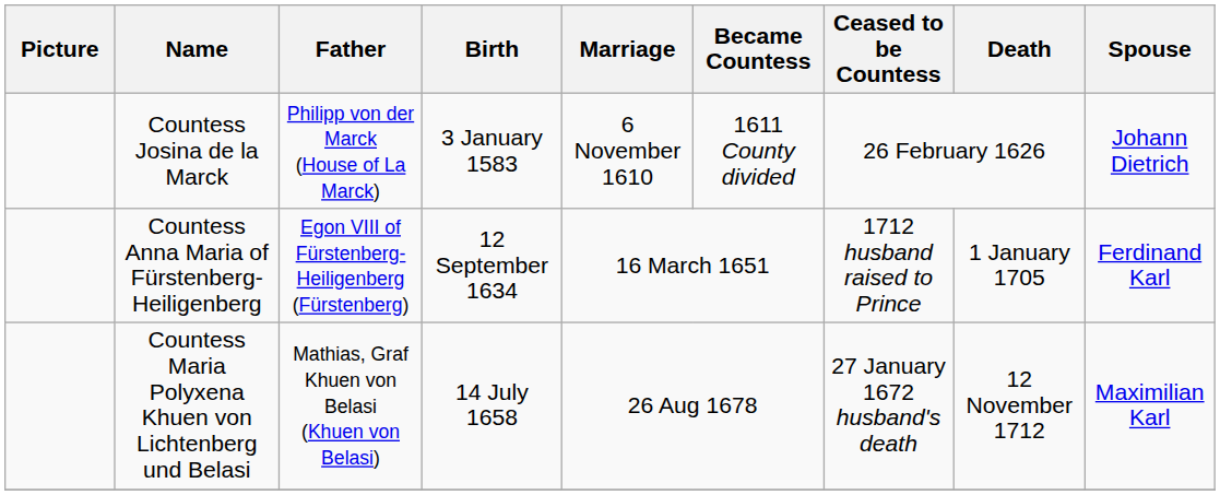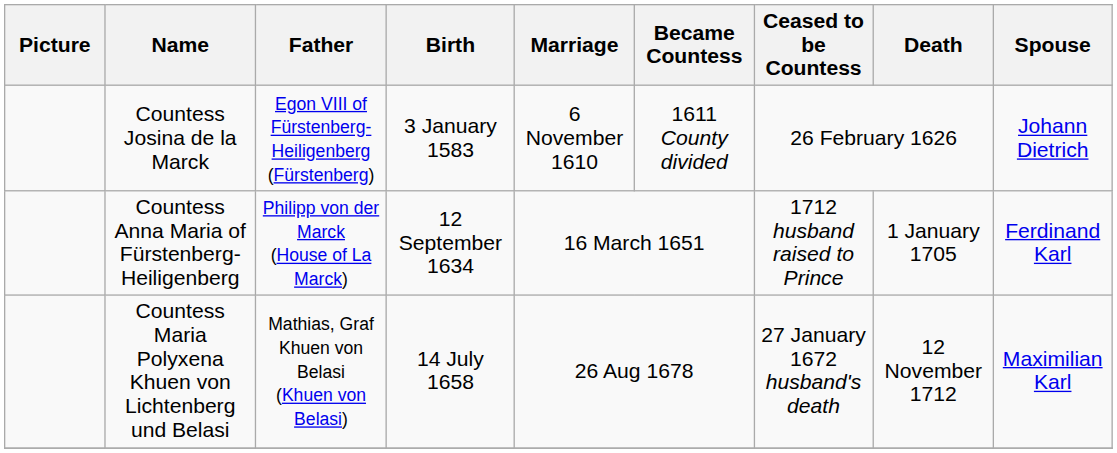 <table width=95% class="wikitable">
 <tr>
 <th width = "8%">Picture</th>
 <th width = "12%">Name</th>
 <th width = "10%">Father</th>
 <th width = "10%">Birth</th>
 <th width = "9%">Marriage</th>
 <th width = "9%">Became Countess</th>
 <th width = "9%">Ceased to be Countess</th>
 <th width = "9%">Death</th>
 <th width = "6%">Spouse</th>
 </tr>
 <tr>
 <td align="center"></td>
 <td align="center">Countess Josina de la Marck</td>
-<td align="center"><small><a href='#'>Philipp von der Marck</a><br>(<a href='#'>House of La Marck</a>)</small></td>
+<td align="center"><small><a href='#'>Egon VIII of Fürstenberg-Heiligenberg</a><br>(<a href='#'>Fürstenberg</a>)</small></td>
 <td align="center">3 January 1583</td>
 <td align="center">6 November 1610</td>
 <td align="center">1611 <br><em>County divided</em></td>
 <td align="center" colspan="2">26 February 1626</td>
 <td align="center"><a href='#'>Johann Dietrich</a></td>
 </tr>
 <tr>
 <td align="center"></td>
 <td align="center">Countess Anna Maria of Fürstenberg-Heiligenberg</td>
-<td align="center"><small><a href='#'>Egon VIII of Fürstenberg-Heiligenberg</a><br>(<a href='#'>Fürstenberg</a>)</small></td>
+<td align="center"><small><a href='#'>Philipp von der Marck</a><br>(<a href='#'>House of La Marck</a>)</small></td>
 <td align="center">12 September 1634</td>
 <td align="center" colspan="2">16 March 1651</td>
 <td align="center">1712 <br><em>husband raised to Prince </em></td>
 <td align="center">1 January 1705</td>
 <td align="center"><a href='#'>Ferdinand Karl</a></td>
 </tr>
 <tr>
 <td align="center"></td>
 <td align="center">Countess Maria Polyxena Khuen von Lichtenberg und Belasi</td>
 <td align="center"><small>Mathias, Graf Khuen von Belasi<br>(<a href='#'>Khuen von Belasi</a>)</small></td>
 <td align="center">14 July 1658</td>
 <td align="center" colspan="2">26 Aug 1678</td>
 <td align="center">27 January 1672 <br><em>husband's death</em></td>
 <td align="center">12 November 1712</td>
 <td align="center"><a href='#'>Maximilian Karl</a></td>
 </tr>
 <tr>
 </tr>
 </table>
